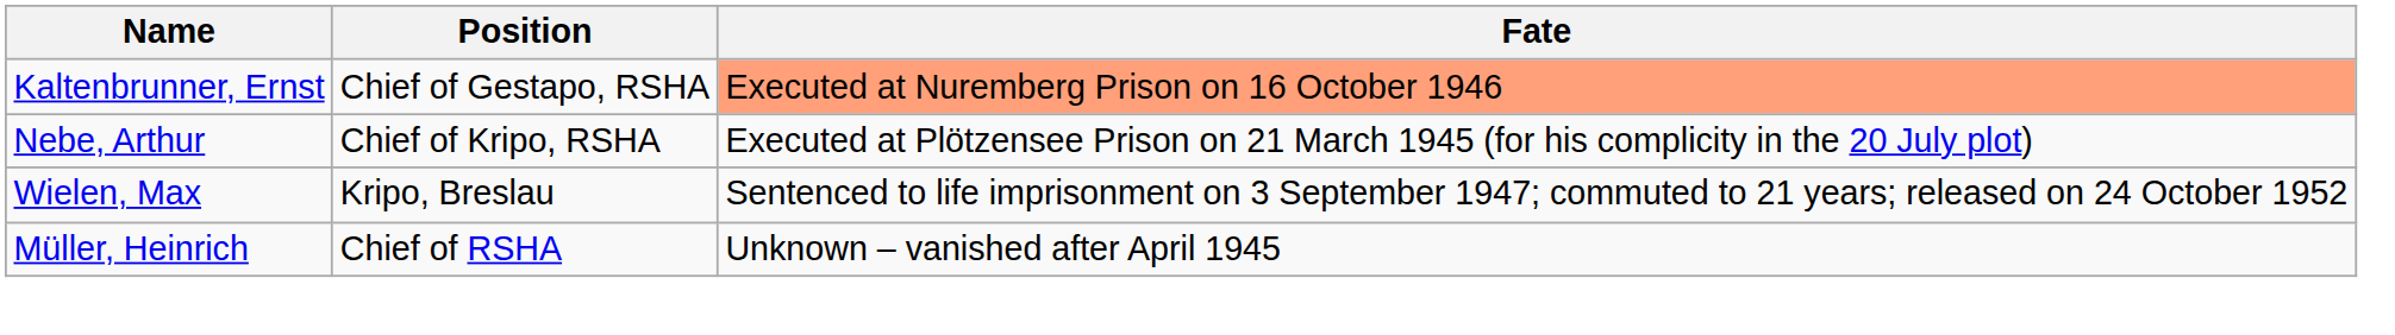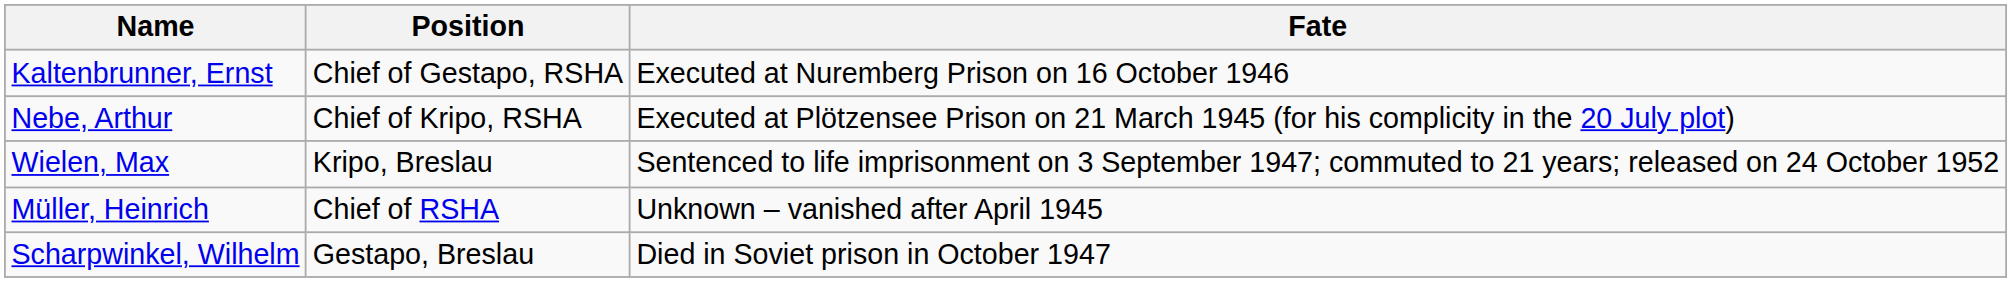 <table class="wikitable">
 <tr>
 <th>Name</th>
 <th>Position</th>
 <th>Fate</th>
 </tr>
 <tr>
 <td><a href='#'>Kaltenbrunner, Ernst</a></td>
 <td>Chief of Gestapo, RSHA</td>
-<td style="background: lightsalmon;">Executed at Nuremberg Prison on 16 October 1946</td>
+<td>Executed at Nuremberg Prison on 16 October 1946</td>
 </tr>
 <tr>
 <td><a href='#'>Nebe, Arthur</a></td>
 <td>Chief of Kripo, RSHA</td>
 <td>Executed at Plötzensee Prison on 21 March 1945 (for his complicity in the <a href='#'>20 July plot</a>)</td>
 </tr>
 <tr>
 <td><a href='#'>Wielen, Max</a></td>
 <td>Kripo, Breslau</td>
 <td>Sentenced to life imprisonment on 3 September 1947; commuted to 21 years; released on 24 October 1952</td>
 </tr>
 <tr>
 <td><a href='#'>Müller, Heinrich</a></td>
 <td>Chief of <a href='#'>RSHA</a></td>
 <td>Unknown – vanished after April 1945</td>
 </tr>
+<tr>
+<td><a href='#'>Scharpwinkel, Wilhelm</a></td>
+<td>Gestapo, Breslau</td>
+<td>Died in Soviet prison in October 1947</td>
+</tr>
 </table>
